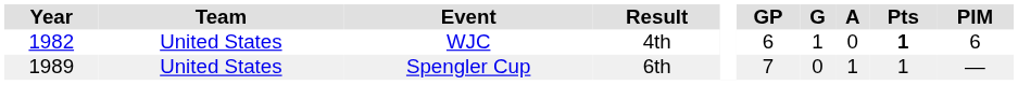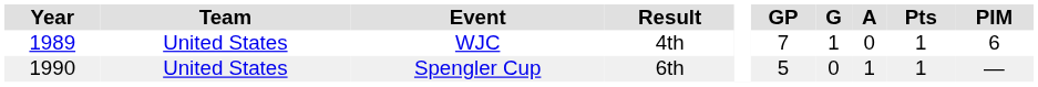 <table border="0" cellpadding="1" cellspacing="0" style="text-align:center; width:40%">
 <tr ALIGN="centre" bgcolor="#e0e0e0">
 <th>Year</th>
 <th>Team</th>
 <th>Event</th>
 <th>Result</th>
 <th rowspan="99" bgcolor="#ffffff"> </th>
 <th>GP</th>
 <th>G</th>
 <th>A</th>
 <th>Pts</th>
 <th>PIM</th>
 </tr>
 <tr>
-<td><a href='#'>1982</a></td>
+<td><a href='#'>1989</a></td>
 <td><a href='#'>United States</a></td>
 <td><a href='#'>WJC</a></td>
 <td>4th</td>
-<td>6</td>
+<td>7</td>
 <td>1</td>
 <td>0</td>
-<td><strong>1</strong></td>
+<td>1</td>
 <td>6</td>
 </tr>
 <tr bgcolor="f0f0f0">
-<td>1989</td>
+<td>1990</td>
 <td><a href='#'>United States</a></td>
 <td><a href='#'>Spengler Cup</a></td>
 <td>6th</td>
-<td>7</td>
+<td>5</td>
 <td>0</td>
 <td>1</td>
 <td>1</td>
 <td>—</td>
 </tr>
 </table>
